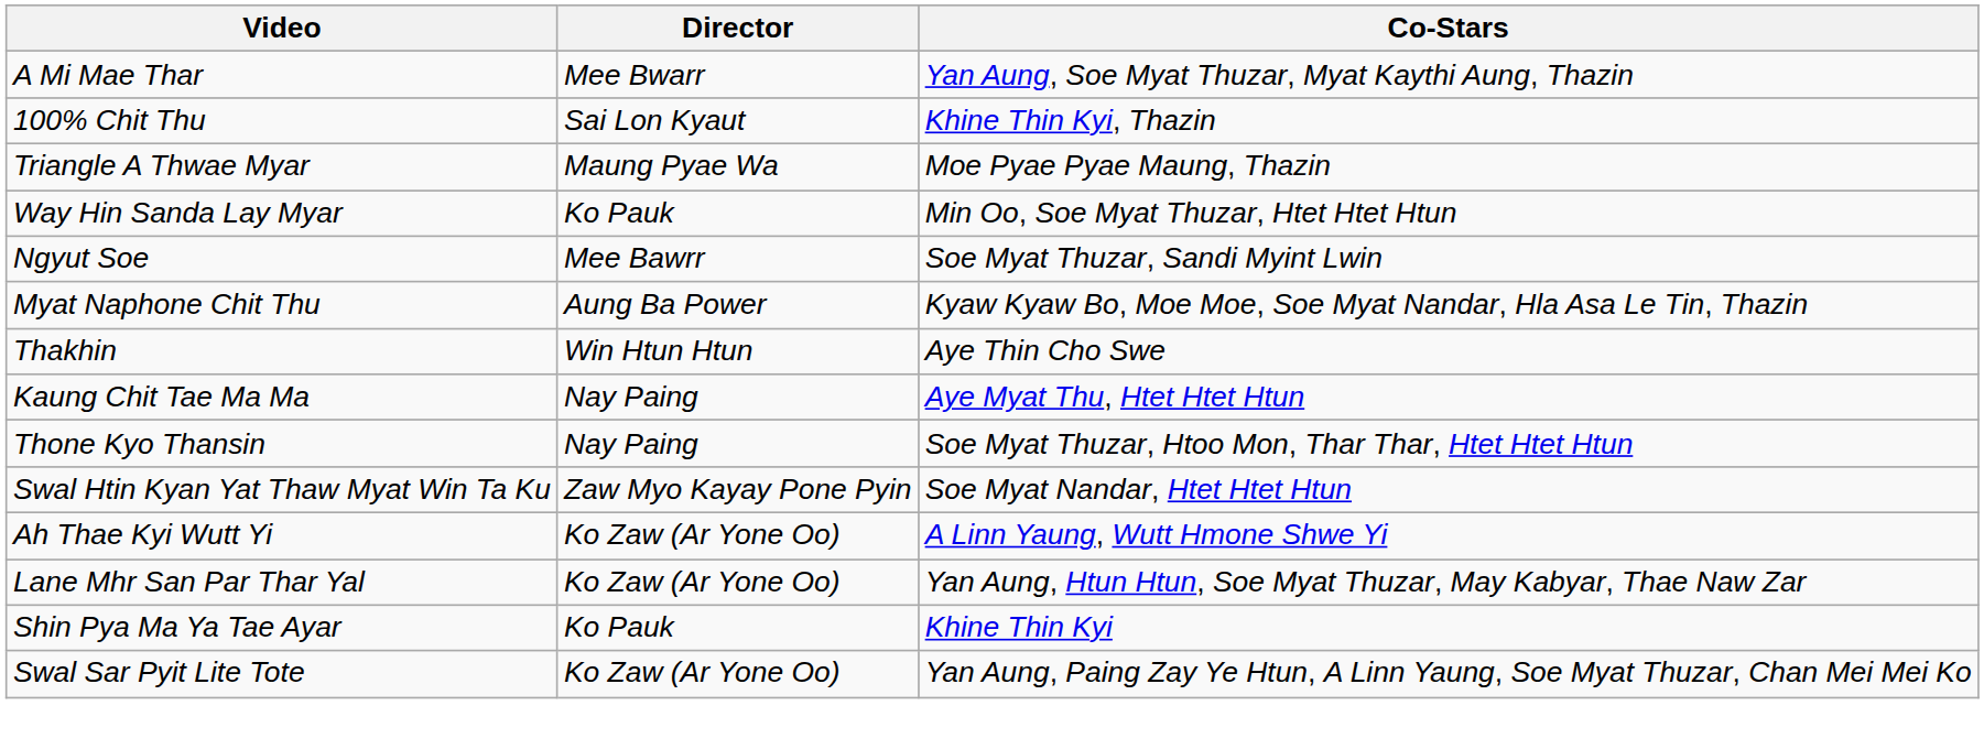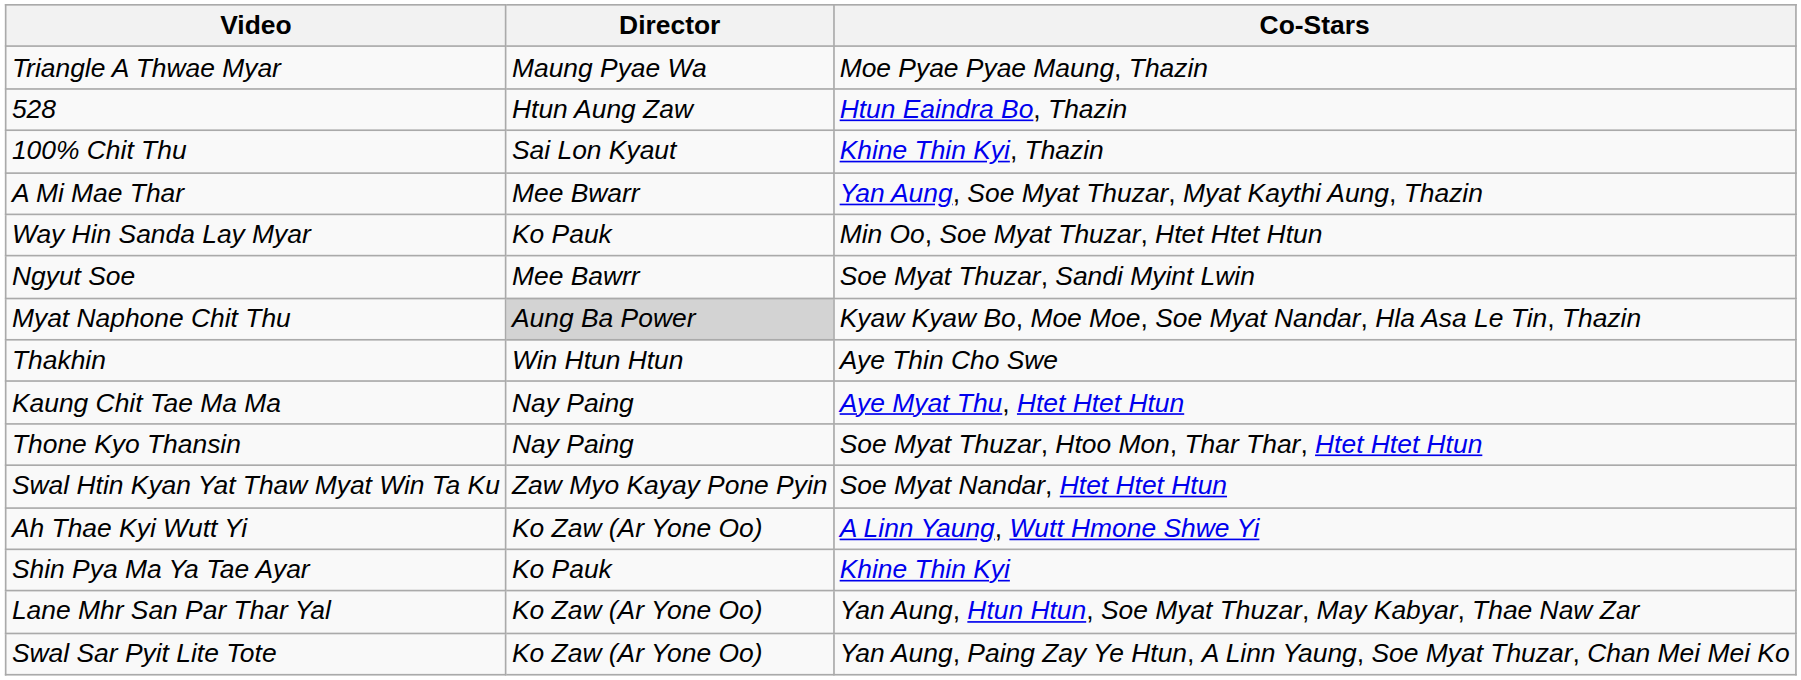 <table class="wikitable sortable" style="margin:auto">
 <tr>
 <th>Video</th>
 <th>Director</th>
 <th>Co-Stars</th>
 </tr>
 <tr>
-<td><em>A Mi Mae Thar</em></td>
-<td><em>Mee Bwarr</em></td>
-<td><em><a href='#'>Yan Aung</a></em>, <em>Soe Myat Thuzar</em>, <em>Myat Kaythi Aung</em>, <em>Thazin</em></td>
+<td><em>Triangle A Thwae Myar</em></td>
+<td><em>Maung Pyae Wa</em></td>
+<td><em>Moe Pyae Pyae Maung</em>, <em>Thazin</em></td>
+</tr>
+<tr>
+<td><em>528</em></td>
+<td><em>Htun Aung Zaw</em></td>
+<td><em><a href='#'>Htun Eaindra Bo</a></em>, <em>Thazin</em></td>
 </tr>
 <tr>
 <td><em>100% Chit Thu</em></td>
 <td><em>Sai Lon Kyaut</em></td>
 <td><em><a href='#'>Khine Thin Kyi</a></em>, <em>Thazin</em></td>
 </tr>
 <tr>
-<td><em>Triangle A Thwae Myar</em></td>
-<td><em>Maung Pyae Wa</em></td>
-<td><em>Moe Pyae Pyae Maung</em>, <em>Thazin</em></td>
+<td><em>A Mi Mae Thar</em></td>
+<td><em>Mee Bwarr</em></td>
+<td><em><a href='#'>Yan Aung</a></em>, <em>Soe Myat Thuzar</em>, <em>Myat Kaythi Aung</em>, <em>Thazin</em></td>
 </tr>
 <tr>
 <td><em>Way Hin Sanda Lay Myar</em></td>
 <td><em>Ko Pauk</em></td>
 <td><em>Min Oo</em>, <em>Soe Myat Thuzar</em>, <em>Htet Htet Htun</em></td>
 </tr>
 <tr>
 <td><em>Ngyut Soe</em></td>
 <td><em>Mee Bawrr</em></td>
 <td><em>Soe Myat Thuzar</em>, <em>Sandi Myint Lwin</em></td>
 </tr>
 <tr>
 <td><em>Myat Naphone Chit Thu</em></td>
-<td><em>Aung Ba Power</em></td>
+<td style="background: lightgrey;"><em>Aung Ba Power</em></td>
 <td><em>Kyaw Kyaw Bo</em>, <em>Moe Moe</em>, <em>Soe Myat Nandar</em>, <em>Hla Asa Le Tin</em>, <em>Thazin</em></td>
 </tr>
 <tr>
 <td><em>Thakhin</em></td>
 <td><em>Win Htun Htun</em></td>
 <td><em>Aye Thin Cho Swe</em></td>
 </tr>
 <tr>
 <td><em>Kaung Chit Tae Ma Ma</em></td>
 <td><em>Nay Paing</em></td>
 <td><em><a href='#'>Aye Myat Thu</a></em>, <em><a href='#'>Htet Htet Htun</a></em></td>
 </tr>
 <tr>
 <td><em>Thone Kyo Thansin</em></td>
 <td><em>Nay Paing</em></td>
 <td><em>Soe Myat Thuzar</em>, <em>Htoo Mon</em>, <em>Thar Thar</em>, <em><a href='#'>Htet Htet Htun</a></em></td>
 </tr>
 <tr>
 <td><em>Swal Htin Kyan Yat Thaw Myat Win Ta Ku</em></td>
 <td><em>Zaw Myo Kayay Pone Pyin</em></td>
 <td><em>Soe Myat Nandar</em>, <em><a href='#'>Htet Htet Htun</a></em></td>
 </tr>
 <tr>
 <td><em>Ah Thae Kyi Wutt Yi</em></td>
 <td><em>Ko Zaw (Ar Yone Oo)</em></td>
 <td><em><a href='#'>A Linn Yaung</a></em>, <em><a href='#'>Wutt Hmone Shwe Yi</a></em></td>
 </tr>
 <tr>
+<td><em>Shin Pya Ma Ya Tae Ayar</em></td>
+<td><em>Ko Pauk</em></td>
+<td><em><a href='#'>Khine Thin Kyi</a></em></td>
+</tr>
+<tr>
 <td><em>Lane Mhr San Par Thar Yal</em></td>
 <td><em>Ko Zaw (Ar Yone Oo)</em></td>
 <td><em>Yan Aung</em>, <em><a href='#'>Htun Htun</a></em>, <em>Soe Myat Thuzar</em>, <em>May Kabyar</em>, <em>Thae Naw Zar</em></td>
-</tr>
-<tr>
-<td><em>Shin Pya Ma Ya Tae Ayar</em></td>
-<td><em>Ko Pauk</em></td>
-<td><em><a href='#'>Khine Thin Kyi</a></em></td>
 </tr>
 <tr>
 <td><em>Swal Sar Pyit Lite Tote</em></td>
 <td><em>Ko Zaw (Ar Yone Oo)</em></td>
 <td><em>Yan Aung</em>, <em>Paing Zay Ye Htun</em>, <em>A Linn Yaung</em>, <em>Soe Myat Thuzar</em>, <em>Chan Mei Mei Ko</em></td>
 </tr>
 </table>
